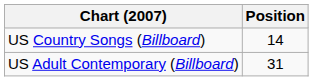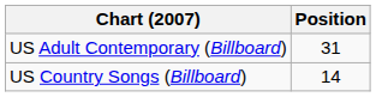 <table class="wikitable sortable">
 <tr>
 <th scope="col">Chart (2007)</th>
 <th scope="col">Position</th>
 </tr>
 <tr>
+<td>US <a href='#'>Adult Contemporary</a> (<em><a href='#'>Billboard</a></em>)</td>
+<td style="text-align:center;">31</td>
+</tr>
+<tr>
 <td>US <a href='#'>Country Songs</a> (<em><a href='#'>Billboard</a></em>)</td>
 <td style="text-align:center;">14</td>
 </tr>
-<tr>
-<td>US <a href='#'>Adult Contemporary</a> (<em><a href='#'>Billboard</a></em>)</td>
-<td style="text-align:center;">31</td>
-</tr>
 </table>
